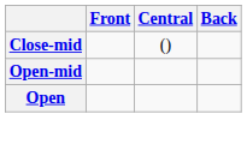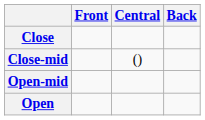 <table class="wikitable" style="text-align:center">
 <tr>
 <th></th>
 <th><a href='#'>Front</a></th>
 <th><a href='#'>Central</a></th>
 <th><a href='#'>Back</a></th>
+</tr>
+<tr align="center">
+<th><a href='#'>Close</a></th>
+<td></td>
+<td></td>
+<td></td>
 </tr>
 <tr align="center">
 <th><a href='#'>Close-mid</a></th>
 <td></td>
 <td>()</td>
 <td></td>
 </tr>
 <tr align="center">
 <th><a href='#'>Open-mid</a></th>
 <td></td>
 <td></td>
 <td></td>
 </tr>
 <tr align="center">
 <th><a href='#'>Open</a></th>
 <td></td>
 <td></td>
 <td></td>
 </tr>
 </table>
